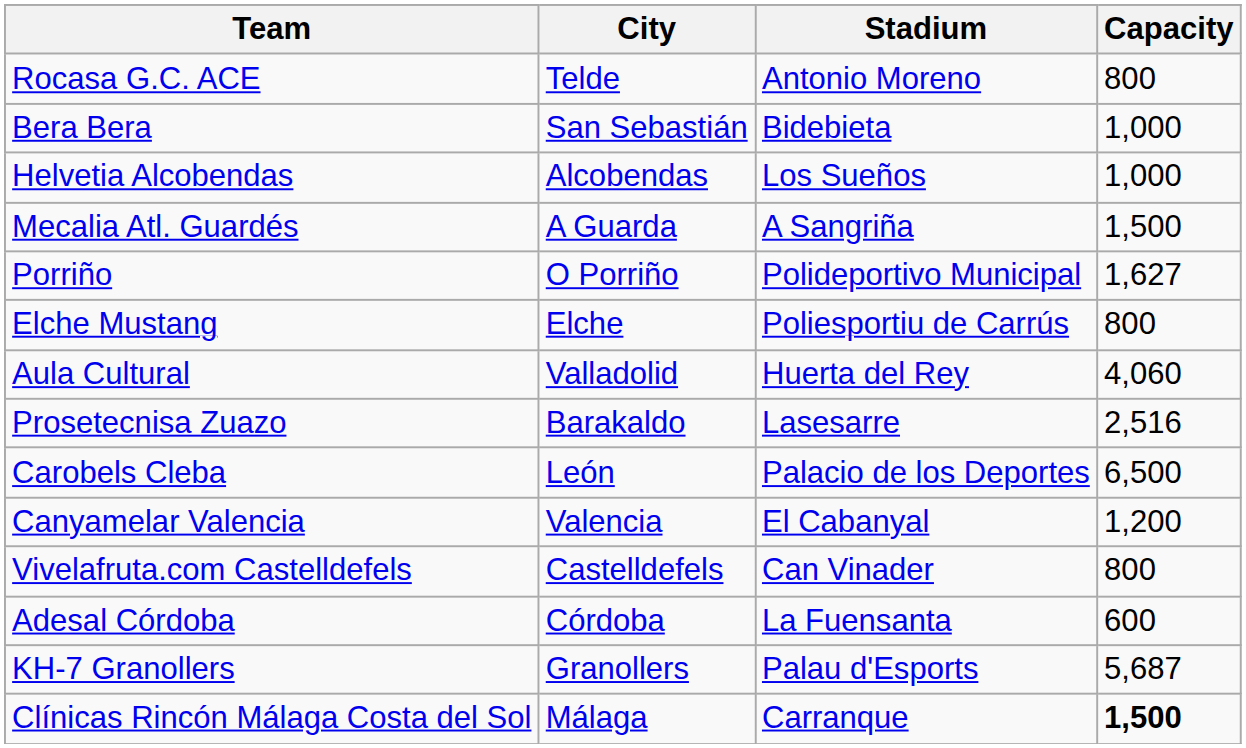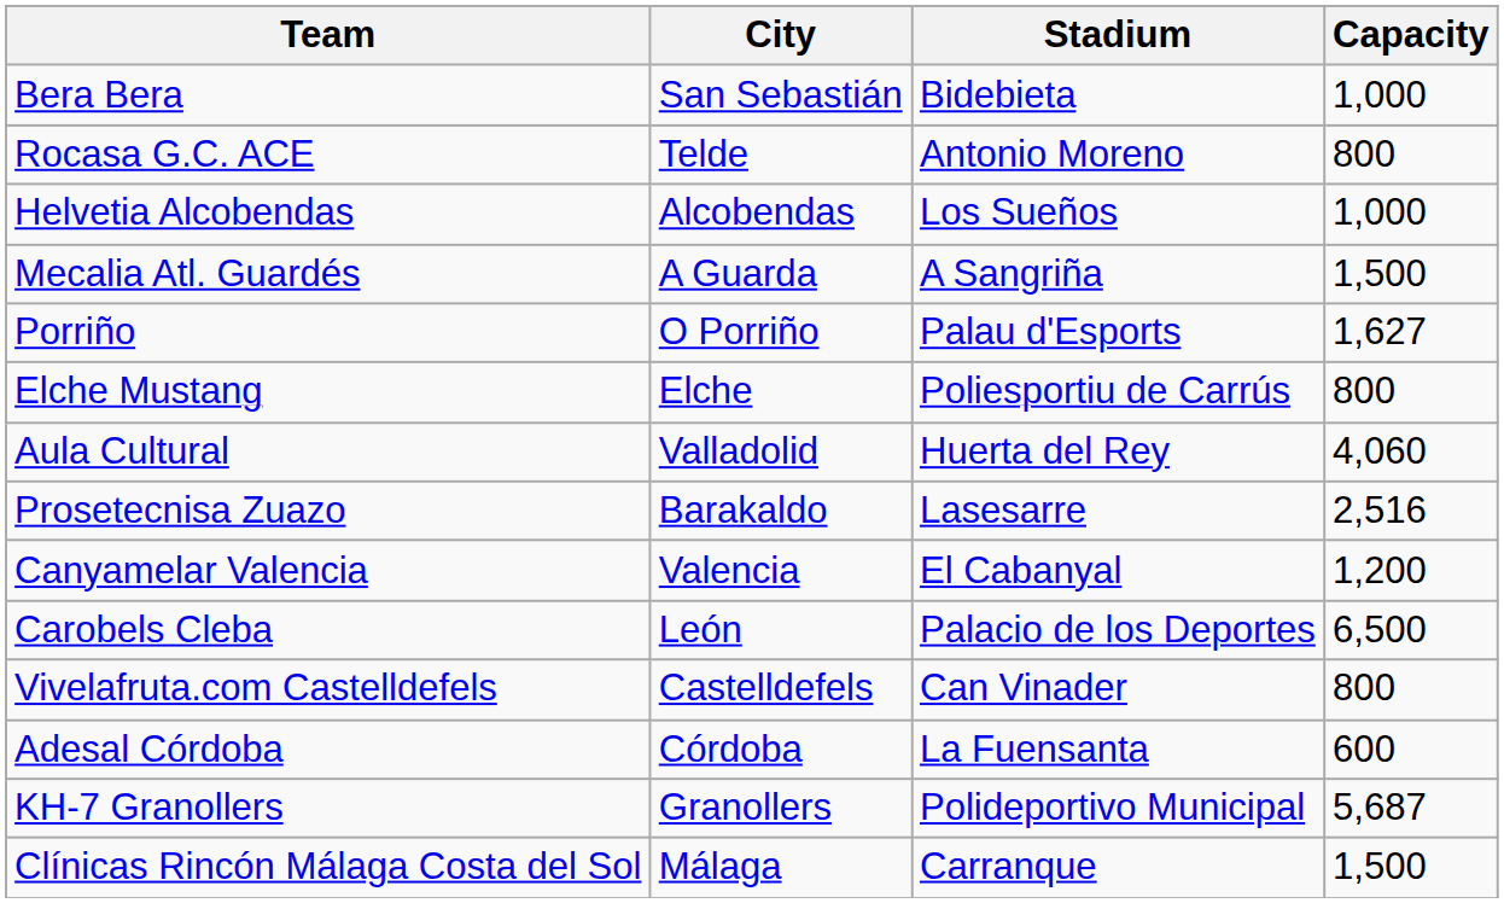 <table class="wikitable sortable">
 <tr>
 <th>Team</th>
 <th>City</th>
 <th>Stadium</th>
 <th>Capacity</th>
 </tr>
 <tr>
+<td><a href='#'>Bera Bera</a></td>
+<td><a href='#'>San Sebastián</a></td>
+<td><a href='#'>Bidebieta</a></td>
+<td>1,000</td>
+</tr>
+<tr>
 <td><a href='#'>Rocasa G.C. ACE</a></td>
 <td><a href='#'>Telde</a></td>
 <td><a href='#'>Antonio Moreno</a></td>
 <td>800</td>
-</tr>
-<tr>
-<td><a href='#'>Bera Bera</a></td>
-<td><a href='#'>San Sebastián</a></td>
-<td><a href='#'>Bidebieta</a></td>
-<td>1,000</td>
 </tr>
 <tr>
 <td><a href='#'>Helvetia Alcobendas</a></td>
 <td><a href='#'>Alcobendas</a></td>
 <td><a href='#'>Los Sueños</a></td>
 <td>1,000</td>
 </tr>
 <tr>
 <td><a href='#'>Mecalia Atl. Guardés</a></td>
 <td><a href='#'>A Guarda</a></td>
 <td><a href='#'>A Sangriña</a></td>
 <td>1,500</td>
 </tr>
 <tr>
 <td><a href='#'>Porriño</a></td>
 <td><a href='#'>O Porriño</a></td>
-<td><a href='#'>Polideportivo Municipal</a></td>
+<td><a href='#'>Palau d'Esports</a></td>
 <td>1,627</td>
 </tr>
 <tr>
 <td><a href='#'>Elche Mustang</a></td>
 <td><a href='#'>Elche</a></td>
 <td><a href='#'>Poliesportiu de Carrús</a></td>
 <td>800</td>
 </tr>
 <tr>
 <td><a href='#'>Aula Cultural</a></td>
 <td><a href='#'>Valladolid</a></td>
 <td><a href='#'>Huerta del Rey</a></td>
 <td>4,060</td>
 </tr>
 <tr>
 <td><a href='#'>Prosetecnisa Zuazo</a></td>
 <td><a href='#'>Barakaldo</a></td>
 <td><a href='#'>Lasesarre</a></td>
 <td>2,516</td>
 </tr>
 <tr>
+<td><a href='#'>Canyamelar Valencia</a></td>
+<td><a href='#'>Valencia</a></td>
+<td><a href='#'>El Cabanyal</a></td>
+<td>1,200</td>
+</tr>
+<tr>
 <td><a href='#'>Carobels Cleba</a></td>
 <td><a href='#'>León</a></td>
 <td><a href='#'>Palacio de los Deportes</a></td>
 <td>6,500</td>
-</tr>
-<tr>
-<td><a href='#'>Canyamelar Valencia</a></td>
-<td><a href='#'>Valencia</a></td>
-<td><a href='#'>El Cabanyal</a></td>
-<td>1,200</td>
 </tr>
 <tr>
 <td><a href='#'>Vivelafruta.com Castelldefels</a></td>
 <td><a href='#'>Castelldefels</a></td>
 <td><a href='#'>Can Vinader</a></td>
 <td>800</td>
 </tr>
 <tr>
 <td><a href='#'>Adesal Córdoba</a></td>
 <td><a href='#'>Córdoba</a></td>
 <td><a href='#'>La Fuensanta</a></td>
 <td>600</td>
 </tr>
 <tr>
 <td><a href='#'>KH-7 Granollers</a></td>
 <td><a href='#'>Granollers</a></td>
-<td><a href='#'>Palau d'Esports</a></td>
+<td><a href='#'>Polideportivo Municipal</a></td>
 <td>5,687</td>
 </tr>
 <tr>
 <td><a href='#'>Clínicas Rincón Málaga Costa del Sol</a></td>
 <td><a href='#'>Málaga</a></td>
 <td><a href='#'>Carranque</a></td>
-<td><strong>1,500</strong></td>
+<td>1,500</td>
 </tr>
 </table>
